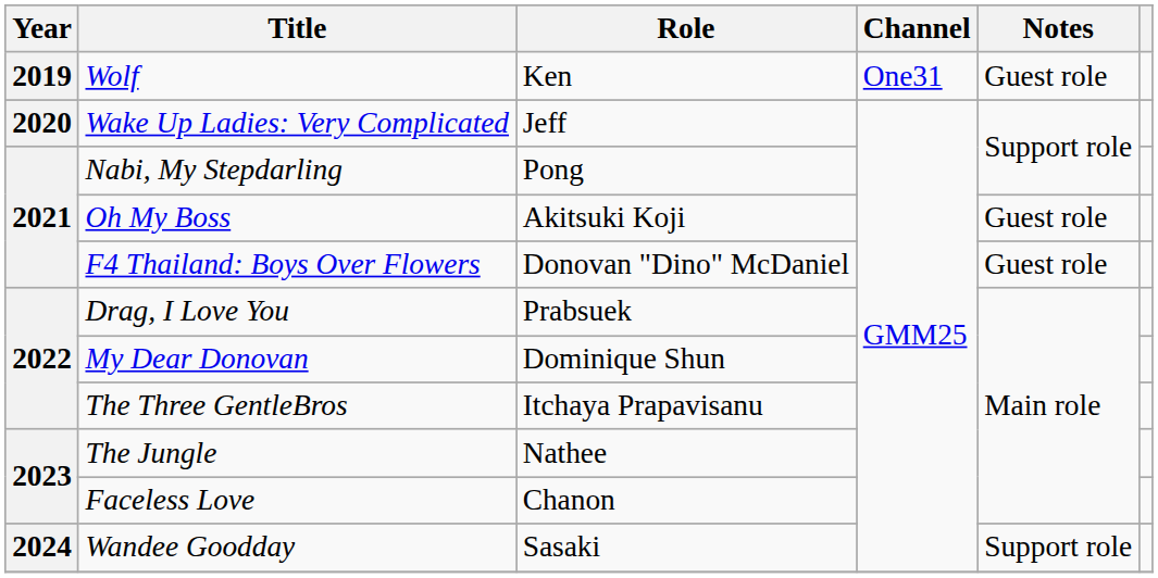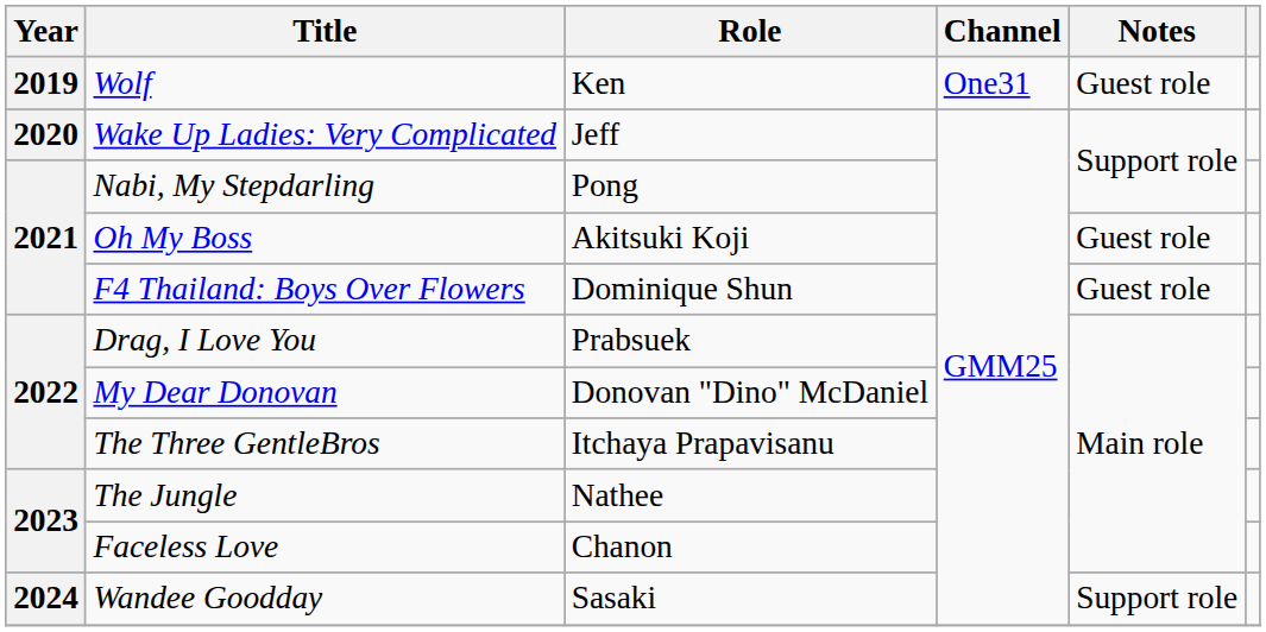 <table class="wikitable sortable plainrowheaders">
 <tr>
 <th scope="col">Year</th>
 <th scope="col">Title</th>
 <th scope="col">Role</th>
 <th scope="col">Channel</th>
 <th scope="col" class="unsortable">Notes</th>
 <th class="unsortable"></th>
 </tr>
 <tr>
 <th>2019</th>
 <td><em><a href='#'>Wolf</a></em></td>
 <td>Ken</td>
 <td><a href='#'>One31</a></td>
 <td>Guest role</td>
 <td style="text-align:center;"></td>
 </tr>
 <tr>
 <th>2020</th>
 <td><em><a href='#'>Wake Up Ladies: Very Complicated</a></em></td>
 <td>Jeff</td>
 <td rowspan="10"><a href='#'>GMM25</a></td>
 <td rowspan="2">Support role</td>
 <td style="text-align:center;"></td>
 </tr>
 <tr>
 <th rowspan="3">2021</th>
 <td><em>Nabi, My Stepdarling</em></td>
 <td>Pong</td>
 <td style="text-align:center;"></td>
 </tr>
 <tr>
 <td><em><a href='#'>Oh My Boss</a></em></td>
 <td>Akitsuki Koji</td>
 <td>Guest role</td>
 <td style="text-align:center;"></td>
 </tr>
 <tr>
 <td><em><a href='#'>F4 Thailand: Boys Over Flowers</a></em></td>
-<td>Donovan "Dino" McDaniel</td>
+<td>Dominique Shun</td>
 <td>Guest role</td>
 <td style="text-align:center;"></td>
 </tr>
 <tr>
 <th rowspan="3">2022</th>
 <td><em>Drag, I Love You</em></td>
 <td>Prabsuek</td>
 <td rowspan="5">Main role</td>
 <td style="text-align:center;"></td>
 </tr>
 <tr>
 <td><em><a href='#'>My Dear Donovan</a></em></td>
-<td>Dominique Shun</td>
+<td>Donovan "Dino" McDaniel</td>
 <td style="text-align:center;"></td>
 </tr>
 <tr>
 <td><em>The Three GentleBros</em></td>
 <td>Itchaya Prapavisanu</td>
 <td style="text-align:center;"></td>
 </tr>
 <tr>
 <th rowspan="2">2023</th>
 <td><em>The Jungle</em></td>
 <td>Nathee</td>
 <td style="text-align:center;"></td>
 </tr>
 <tr>
 <td><em>Faceless Love</em></td>
 <td>Chanon</td>
 <td style="text-align:center;"></td>
 </tr>
 <tr>
 <th>2024</th>
 <td><em>Wandee Goodday</em></td>
 <td>Sasaki</td>
 <td>Support role</td>
 <td style="text-align:center;"></td>
 </tr>
 <tr>
 </tr>
 </table>
